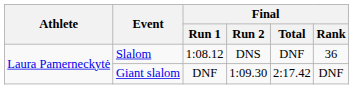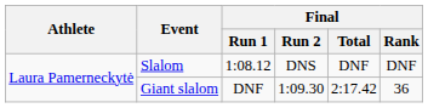 <table class="wikitable">
 <tr>
 <th rowspan="2">Athlete</th>
 <th rowspan="2">Event</th>
 <th colspan="4">Final</th>
 </tr>
 <tr>
 <th>Run 1</th>
 <th>Run 2</th>
 <th>Total</th>
 <th>Rank</th>
 </tr>
 <tr>
 <td rowspan=2><a href='#'>Laura Pamerneckytė</a></td>
 <td><a href='#'>Slalom</a></td>
 <td align="center">1:08.12</td>
 <td align="center">DNS</td>
 <td align="center">DNF</td>
-<td align="center">36</td>
+<td align="center">DNF</td>
 </tr>
 <tr>
 <td><a href='#'>Giant slalom</a></td>
 <td align="center">DNF</td>
 <td align="center">1:09.30</td>
 <td align="center">2:17.42</td>
-<td align="center">DNF</td>
+<td align="center">36</td>
 </tr>
 </table>
